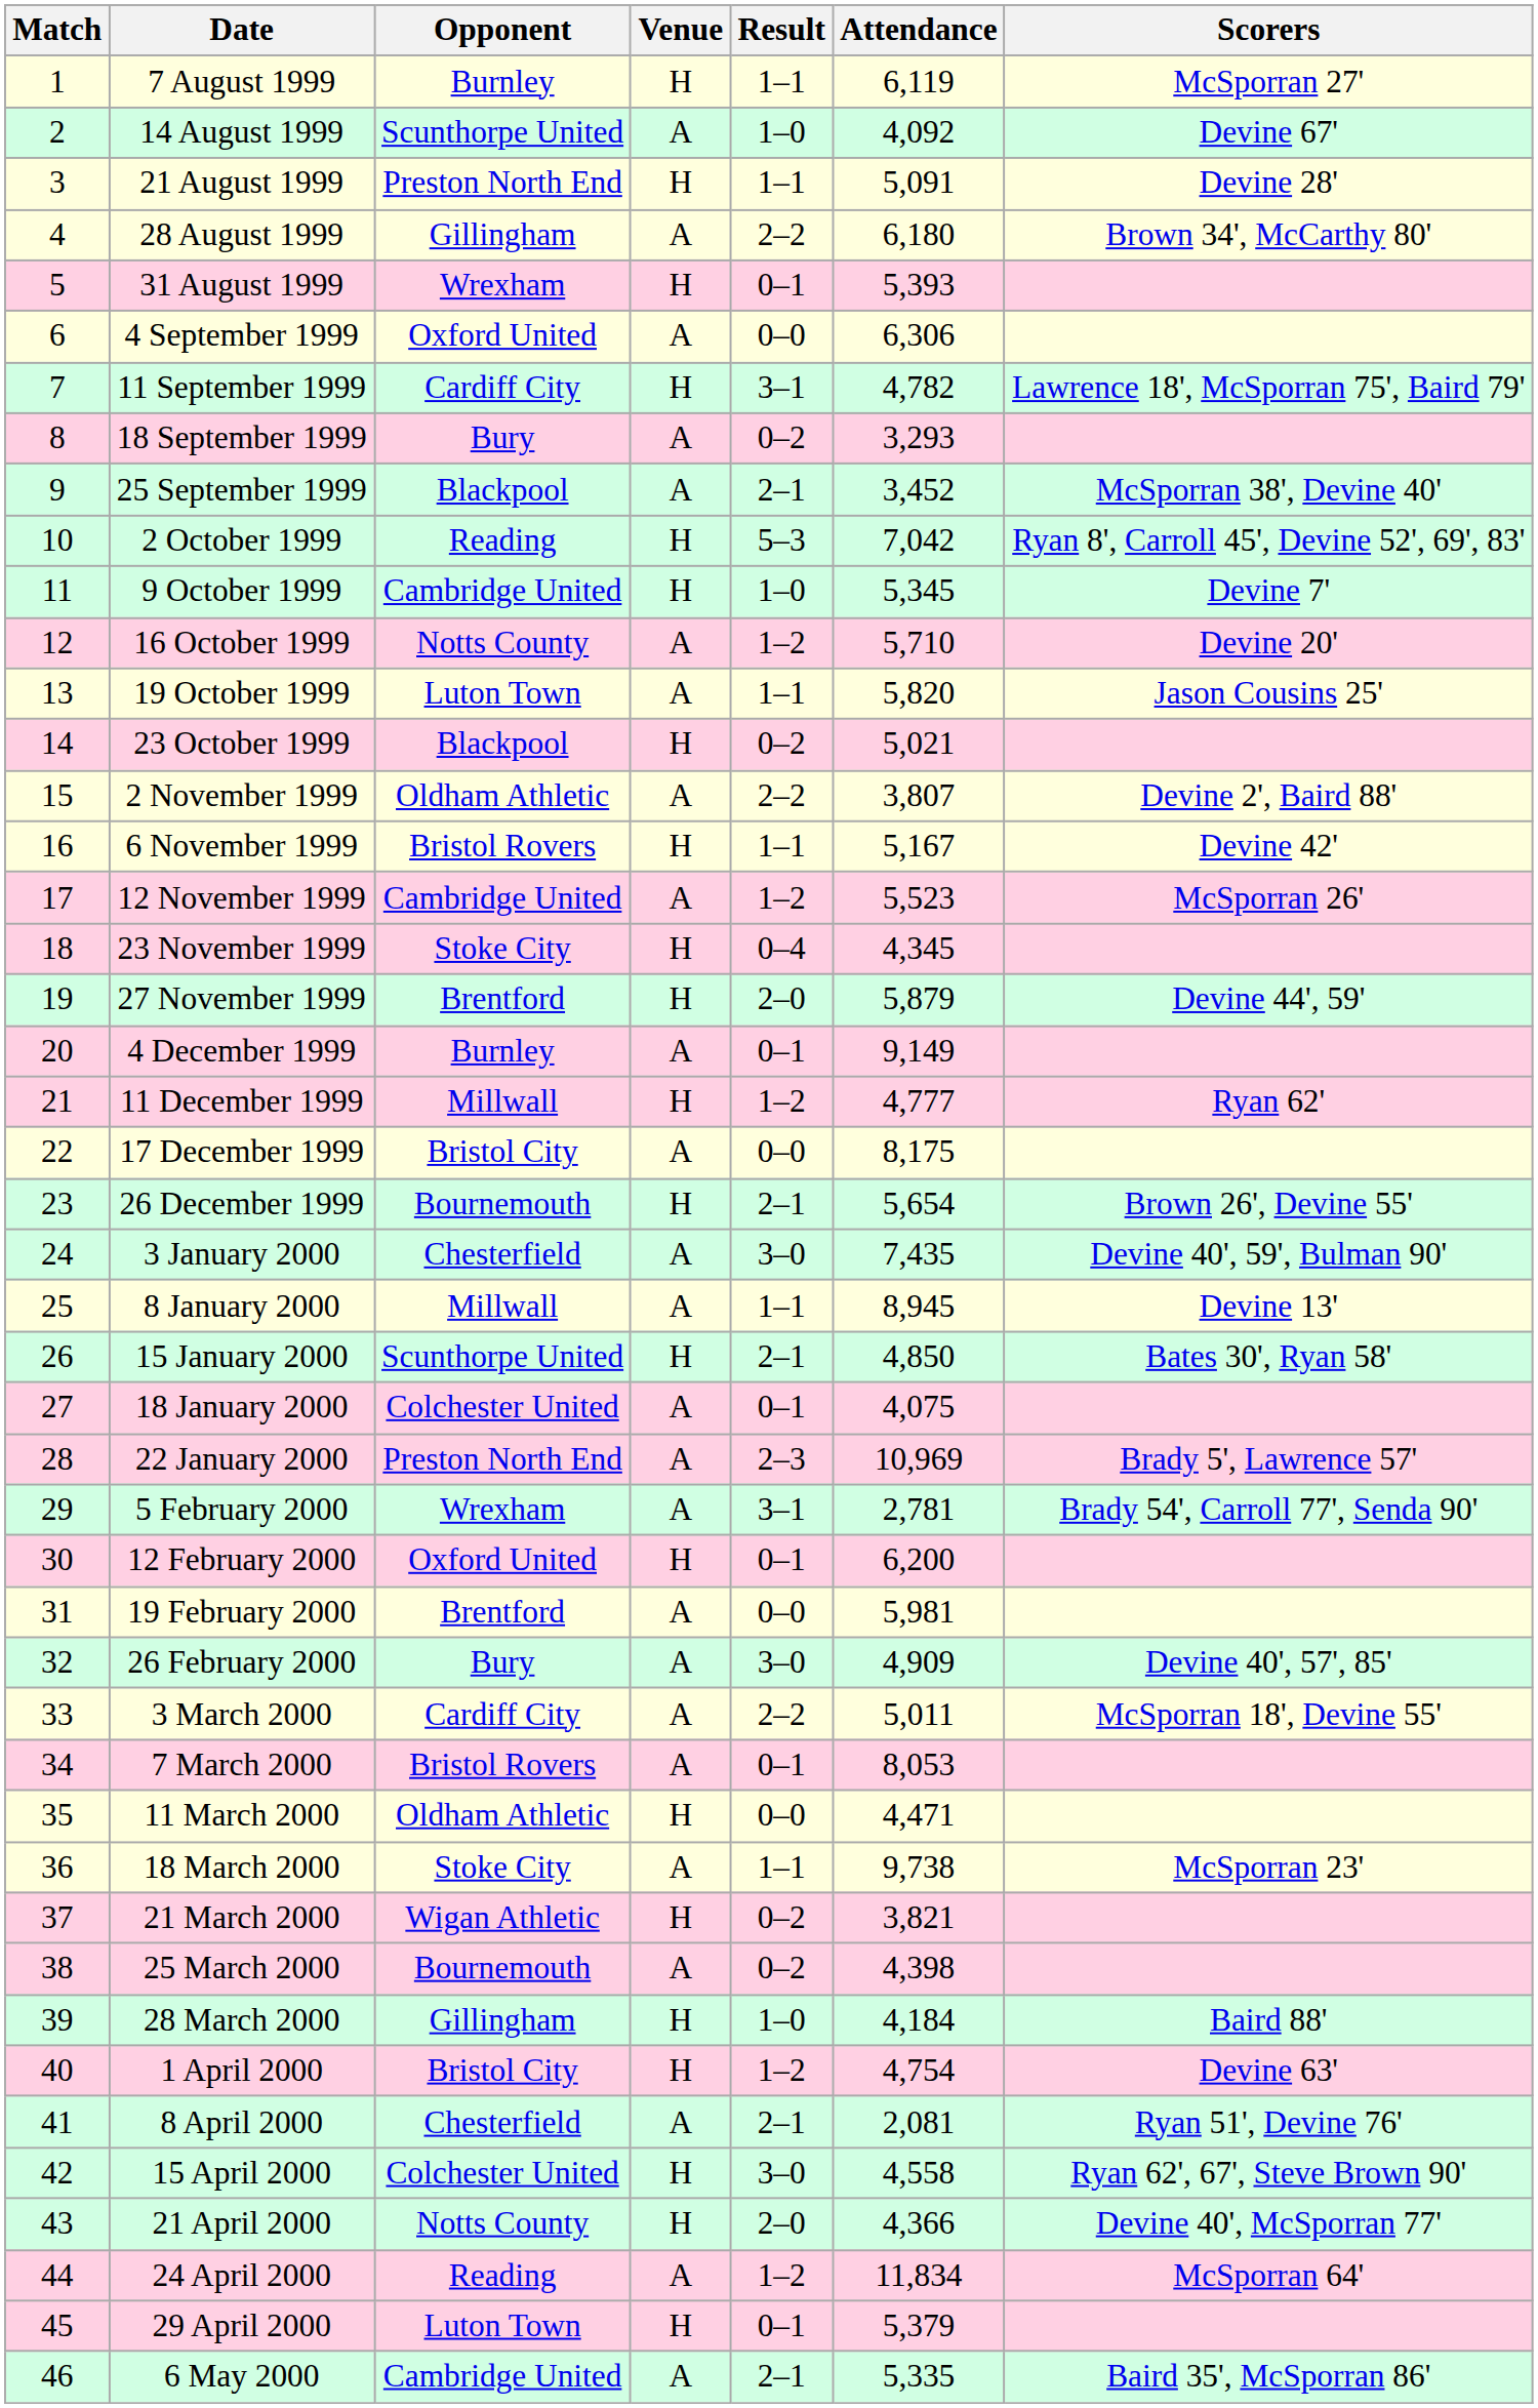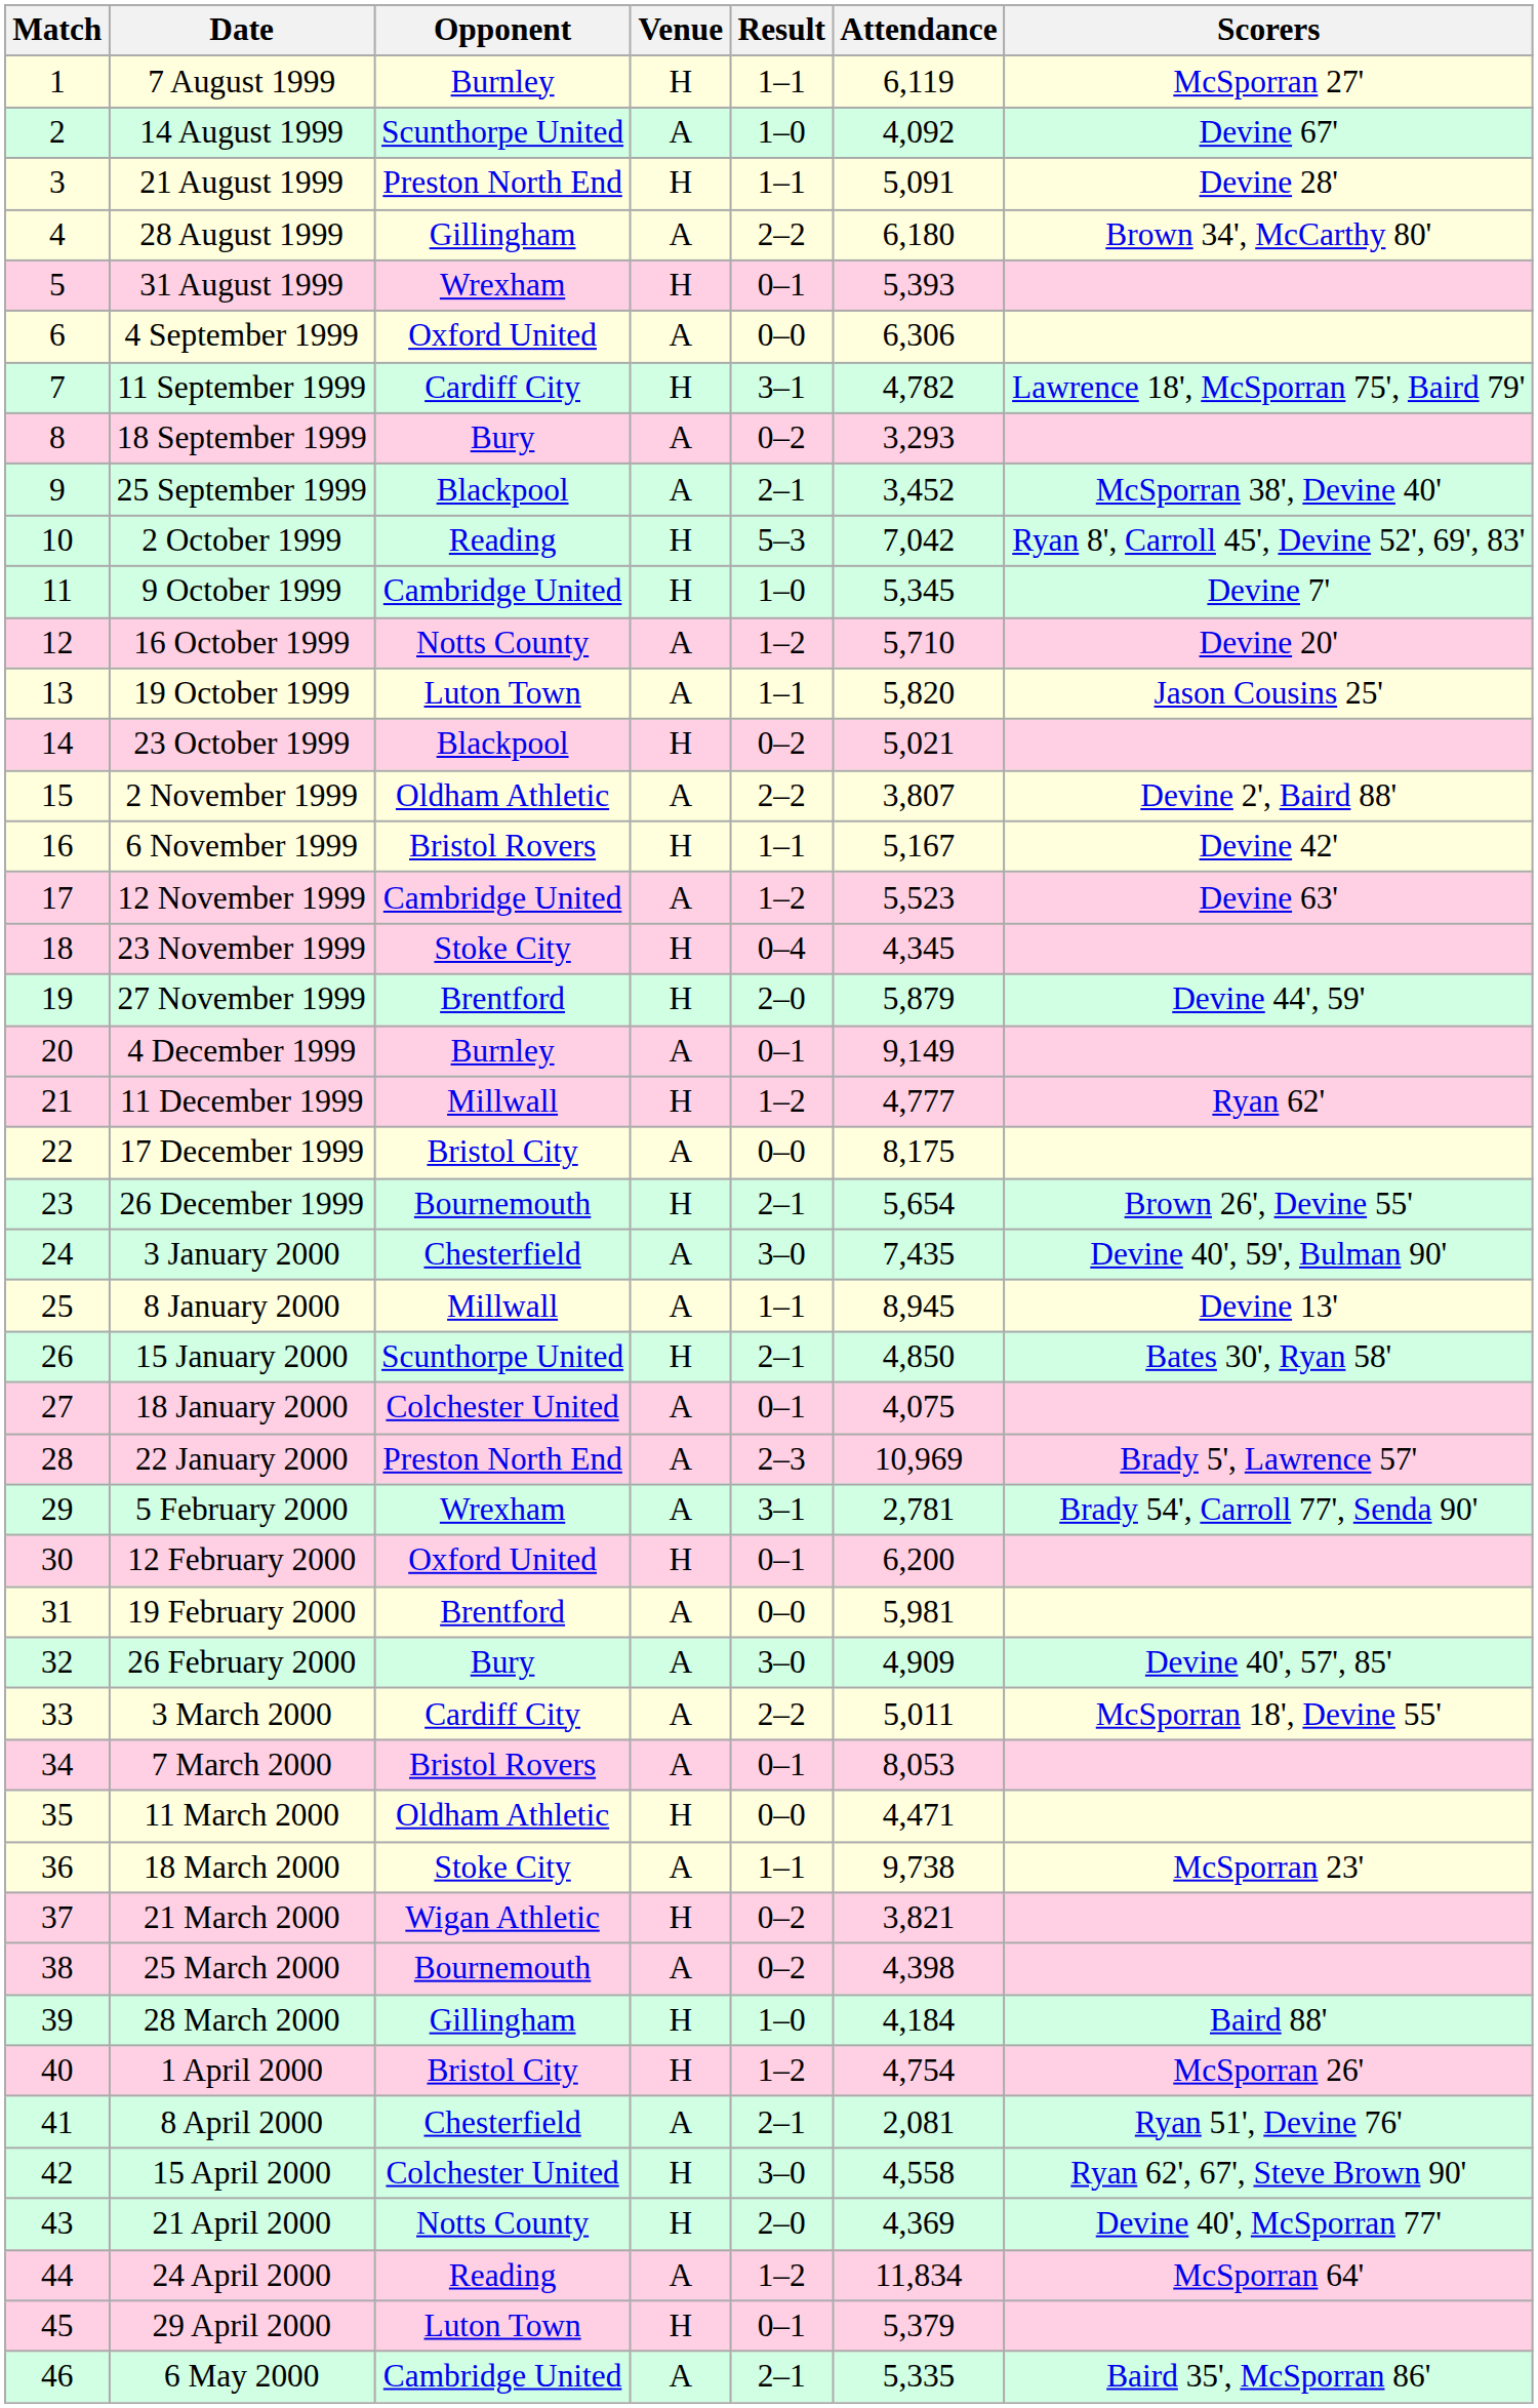 <table class="wikitable " style="font-size:100%; text-align:center">
 <tr>
 <th>Match</th>
 <th>Date</th>
 <th>Opponent</th>
 <th>Venue</th>
 <th>Result</th>
 <th>Attendance</th>
 <th>Scorers</th>
 </tr>
 <tr style="background: #ffffdd;">
 <td>1</td>
 <td>7 August 1999</td>
 <td><a href='#'>Burnley</a></td>
 <td>H</td>
 <td>1–1</td>
 <td>6,119</td>
 <td><a href='#'>McSporran</a> 27'</td>
 </tr>
 <tr style="background: #d0ffe3;">
 <td>2</td>
 <td>14 August 1999</td>
 <td><a href='#'>Scunthorpe United</a></td>
 <td>A</td>
 <td>1–0</td>
 <td>4,092</td>
 <td><a href='#'>Devine</a> 67'</td>
 </tr>
 <tr style="background: #ffffdd;">
 <td>3</td>
 <td>21 August 1999</td>
 <td><a href='#'>Preston North End</a></td>
 <td>H</td>
 <td>1–1</td>
 <td>5,091</td>
 <td><a href='#'>Devine</a> 28'</td>
 </tr>
 <tr style="background: #ffffdd;">
 <td>4</td>
 <td>28 August 1999</td>
 <td><a href='#'>Gillingham</a></td>
 <td>A</td>
 <td>2–2</td>
 <td>6,180</td>
 <td><a href='#'>Brown</a> 34', <a href='#'>McCarthy</a> 80'</td>
 </tr>
 <tr style="background: #ffd0e3;">
 <td>5</td>
 <td>31 August 1999</td>
 <td><a href='#'>Wrexham</a></td>
 <td>H</td>
 <td>0–1</td>
 <td>5,393</td>
 <td></td>
 </tr>
 <tr style="background: #ffffdd;">
 <td>6</td>
 <td>4 September 1999</td>
 <td><a href='#'>Oxford United</a></td>
 <td>A</td>
 <td>0–0</td>
 <td>6,306</td>
 <td></td>
 </tr>
 <tr style="background: #d0ffe3;">
 <td>7</td>
 <td>11 September 1999</td>
 <td><a href='#'>Cardiff City</a></td>
 <td>H</td>
 <td>3–1</td>
 <td>4,782</td>
 <td><a href='#'>Lawrence</a> 18', <a href='#'>McSporran</a> 75', <a href='#'>Baird</a> 79'</td>
 </tr>
 <tr style="background: #ffd0e3;">
 <td>8</td>
 <td>18 September 1999</td>
 <td><a href='#'>Bury</a></td>
 <td>A</td>
 <td>0–2</td>
 <td>3,293</td>
 <td></td>
 </tr>
 <tr style="background: #d0ffe3;">
 <td>9</td>
 <td>25 September 1999</td>
 <td><a href='#'>Blackpool</a></td>
 <td>A</td>
 <td>2–1</td>
 <td>3,452</td>
 <td><a href='#'>McSporran</a> 38', <a href='#'>Devine</a> 40'</td>
 </tr>
 <tr style="background: #d0ffe3;">
 <td>10</td>
 <td>2 October 1999</td>
 <td><a href='#'>Reading</a></td>
 <td>H</td>
 <td>5–3</td>
 <td>7,042</td>
 <td><a href='#'>Ryan</a> 8', <a href='#'>Carroll</a> 45', <a href='#'>Devine</a> 52', 69', 83'</td>
 </tr>
 <tr style="background: #d0ffe3;">
 <td>11</td>
 <td>9 October 1999</td>
 <td><a href='#'>Cambridge United</a></td>
 <td>H</td>
 <td>1–0</td>
 <td>5,345</td>
 <td><a href='#'>Devine</a> 7'</td>
 </tr>
 <tr style="background: #ffd0e3;">
 <td>12</td>
 <td>16 October 1999</td>
 <td><a href='#'>Notts County</a></td>
 <td>A</td>
 <td>1–2</td>
 <td>5,710</td>
 <td><a href='#'>Devine</a> 20'</td>
 </tr>
 <tr style="background: #ffffdd;">
 <td>13</td>
 <td>19 October 1999</td>
 <td><a href='#'>Luton Town</a></td>
 <td>A</td>
 <td>1–1</td>
 <td>5,820</td>
 <td><a href='#'>Jason Cousins</a> 25'</td>
 </tr>
 <tr style="background: #ffd0e3;">
 <td>14</td>
 <td>23 October 1999</td>
 <td><a href='#'>Blackpool</a></td>
 <td>H</td>
 <td>0–2</td>
 <td>5,021</td>
 <td></td>
 </tr>
 <tr style="background: #ffffdd;">
 <td>15</td>
 <td>2 November 1999</td>
 <td><a href='#'>Oldham Athletic</a></td>
 <td>A</td>
 <td>2–2</td>
 <td>3,807</td>
 <td><a href='#'>Devine</a> 2', <a href='#'>Baird</a> 88'</td>
 </tr>
 <tr style="background: #ffffdd;">
 <td>16</td>
 <td>6 November 1999</td>
 <td><a href='#'>Bristol Rovers</a></td>
 <td>H</td>
 <td>1–1</td>
 <td>5,167</td>
 <td><a href='#'>Devine</a> 42'</td>
 </tr>
 <tr style="background: #ffd0e3;">
 <td>17</td>
 <td>12 November 1999</td>
 <td><a href='#'>Cambridge United</a></td>
 <td>A</td>
 <td>1–2</td>
 <td>5,523</td>
-<td><a href='#'>McSporran</a> 26'</td>
+<td><a href='#'>Devine</a> 63'</td>
 </tr>
 <tr style="background: #ffd0e3;">
 <td>18</td>
 <td>23 November 1999</td>
 <td><a href='#'>Stoke City</a></td>
 <td>H</td>
 <td>0–4</td>
 <td>4,345</td>
 <td></td>
 </tr>
 <tr style="background: #d0ffe3;">
 <td>19</td>
 <td>27 November 1999</td>
 <td><a href='#'>Brentford</a></td>
 <td>H</td>
 <td>2–0</td>
 <td>5,879</td>
 <td><a href='#'>Devine</a> 44', 59'</td>
 </tr>
 <tr style="background: #ffd0e3;">
 <td>20</td>
 <td>4 December 1999</td>
 <td><a href='#'>Burnley</a></td>
 <td>A</td>
 <td>0–1</td>
 <td>9,149</td>
 <td></td>
 </tr>
 <tr style="background: #ffd0e3;">
 <td>21</td>
 <td>11 December 1999</td>
 <td><a href='#'>Millwall</a></td>
 <td>H</td>
 <td>1–2</td>
 <td>4,777</td>
 <td><a href='#'>Ryan</a> 62'</td>
 </tr>
 <tr style="background: #ffffdd;">
 <td>22</td>
 <td>17 December 1999</td>
 <td><a href='#'>Bristol City</a></td>
 <td>A</td>
 <td>0–0</td>
 <td>8,175</td>
 <td></td>
 </tr>
 <tr style="background: #d0ffe3;">
 <td>23</td>
 <td>26 December 1999</td>
 <td><a href='#'>Bournemouth</a></td>
 <td>H</td>
 <td>2–1</td>
 <td>5,654</td>
 <td><a href='#'>Brown</a> 26', <a href='#'>Devine</a> 55'</td>
 </tr>
 <tr style="background: #d0ffe3;">
 <td>24</td>
 <td>3 January 2000</td>
 <td><a href='#'>Chesterfield</a></td>
 <td>A</td>
 <td>3–0</td>
 <td>7,435</td>
 <td><a href='#'>Devine</a> 40', 59', <a href='#'>Bulman</a> 90'</td>
 </tr>
 <tr style="background: #ffffdd;">
 <td>25</td>
 <td>8 January 2000</td>
 <td><a href='#'>Millwall</a></td>
 <td>A</td>
 <td>1–1</td>
 <td>8,945</td>
 <td><a href='#'>Devine</a> 13'</td>
 </tr>
 <tr style="background: #d0ffe3;">
 <td>26</td>
 <td>15 January 2000</td>
 <td><a href='#'>Scunthorpe United</a></td>
 <td>H</td>
 <td>2–1</td>
 <td>4,850</td>
 <td><a href='#'>Bates</a> 30', <a href='#'>Ryan</a> 58'</td>
 </tr>
 <tr style="background: #ffd0e3;">
 <td>27</td>
 <td>18 January 2000</td>
 <td><a href='#'>Colchester United</a></td>
 <td>A</td>
 <td>0–1</td>
 <td>4,075</td>
 <td></td>
 </tr>
 <tr style="background: #ffd0e3;">
 <td>28</td>
 <td>22 January 2000</td>
 <td><a href='#'>Preston North End</a></td>
 <td>A</td>
 <td>2–3</td>
 <td>10,969</td>
 <td><a href='#'>Brady</a> 5', <a href='#'>Lawrence</a> 57'</td>
 </tr>
 <tr style="background: #d0ffe3;">
 <td>29</td>
 <td>5 February 2000</td>
 <td><a href='#'>Wrexham</a></td>
 <td>A</td>
 <td>3–1</td>
 <td>2,781</td>
 <td><a href='#'>Brady</a> 54', <a href='#'>Carroll</a> 77', <a href='#'>Senda</a> 90'</td>
 </tr>
 <tr style="background: #ffd0e3;">
 <td>30</td>
 <td>12 February 2000</td>
 <td><a href='#'>Oxford United</a></td>
 <td>H</td>
 <td>0–1</td>
 <td>6,200</td>
 <td></td>
 </tr>
 <tr style="background: #ffffdd;">
 <td>31</td>
 <td>19 February 2000</td>
 <td><a href='#'>Brentford</a></td>
 <td>A</td>
 <td>0–0</td>
 <td>5,981</td>
 <td></td>
 </tr>
 <tr style="background: #d0ffe3;">
 <td>32</td>
 <td>26 February 2000</td>
 <td><a href='#'>Bury</a></td>
 <td>A</td>
 <td>3–0</td>
 <td>4,909</td>
 <td><a href='#'>Devine</a> 40', 57', 85'</td>
 </tr>
 <tr style="background: #ffffdd;">
 <td>33</td>
 <td>3 March 2000</td>
 <td><a href='#'>Cardiff City</a></td>
 <td>A</td>
 <td>2–2</td>
 <td>5,011</td>
 <td><a href='#'>McSporran</a> 18', <a href='#'>Devine</a> 55'</td>
 </tr>
 <tr style="background: #ffd0e3;">
 <td>34</td>
 <td>7 March 2000</td>
 <td><a href='#'>Bristol Rovers</a></td>
 <td>A</td>
 <td>0–1</td>
 <td>8,053</td>
 <td></td>
 </tr>
 <tr style="background: #ffffdd;">
 <td>35</td>
 <td>11 March 2000</td>
 <td><a href='#'>Oldham Athletic</a></td>
 <td>H</td>
 <td>0–0</td>
 <td>4,471</td>
 <td></td>
 </tr>
 <tr style="background: #ffffdd;">
 <td>36</td>
 <td>18 March 2000</td>
 <td><a href='#'>Stoke City</a></td>
 <td>A</td>
 <td>1–1</td>
 <td>9,738</td>
 <td><a href='#'>McSporran</a> 23'</td>
 </tr>
 <tr style="background: #ffd0e3;">
 <td>37</td>
 <td>21 March 2000</td>
 <td><a href='#'>Wigan Athletic</a></td>
 <td>H</td>
 <td>0–2</td>
 <td>3,821</td>
 <td></td>
 </tr>
 <tr style="background: #ffd0e3;">
 <td>38</td>
 <td>25 March 2000</td>
 <td><a href='#'>Bournemouth</a></td>
 <td>A</td>
 <td>0–2</td>
 <td>4,398</td>
 <td></td>
 </tr>
 <tr style="background: #d0ffe3;">
 <td>39</td>
 <td>28 March 2000</td>
 <td><a href='#'>Gillingham</a></td>
 <td>H</td>
 <td>1–0</td>
 <td>4,184</td>
 <td><a href='#'>Baird</a> 88'</td>
 </tr>
 <tr style="background: #ffd0e3;">
 <td>40</td>
 <td>1 April 2000</td>
 <td><a href='#'>Bristol City</a></td>
 <td>H</td>
 <td>1–2</td>
 <td>4,754</td>
-<td><a href='#'>Devine</a> 63'</td>
+<td><a href='#'>McSporran</a> 26'</td>
 </tr>
 <tr style="background: #d0ffe3;">
 <td>41</td>
 <td>8 April 2000</td>
 <td><a href='#'>Chesterfield</a></td>
 <td>A</td>
 <td>2–1</td>
 <td>2,081</td>
 <td><a href='#'>Ryan</a> 51', <a href='#'>Devine</a> 76'</td>
 </tr>
 <tr style="background: #d0ffe3;">
 <td>42</td>
 <td>15 April 2000</td>
 <td><a href='#'>Colchester United</a></td>
 <td>H</td>
 <td>3–0</td>
 <td>4,558</td>
 <td><a href='#'>Ryan</a> 62', 67', <a href='#'>Steve Brown</a> 90'</td>
 </tr>
 <tr style="background: #d0ffe3;">
 <td>43</td>
 <td>21 April 2000</td>
 <td><a href='#'>Notts County</a></td>
 <td>H</td>
 <td>2–0</td>
-<td>4,366</td>
+<td>4,369</td>
 <td><a href='#'>Devine</a> 40', <a href='#'>McSporran</a> 77'</td>
 </tr>
 <tr style="background: #ffd0e3;">
 <td>44</td>
 <td>24 April 2000</td>
 <td><a href='#'>Reading</a></td>
 <td>A</td>
 <td>1–2</td>
 <td>11,834</td>
 <td><a href='#'>McSporran</a> 64'</td>
 </tr>
 <tr style="background: #ffd0e3;">
 <td>45</td>
 <td>29 April 2000</td>
 <td><a href='#'>Luton Town</a></td>
 <td>H</td>
 <td>0–1</td>
 <td>5,379</td>
 <td></td>
 </tr>
 <tr style="background: #d0ffe3;">
 <td>46</td>
 <td>6 May 2000</td>
 <td><a href='#'>Cambridge United</a></td>
 <td>A</td>
 <td>2–1</td>
 <td>5,335</td>
 <td><a href='#'>Baird</a> 35', <a href='#'>McSporran</a> 86'</td>
 </tr>
 </table>
